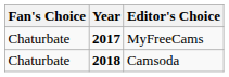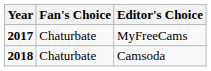 <table class="wikitable">
 <tr>
+<th>Year</th>
 <th>Fan's Choice</th>
-<th>Year</th>
 <th>Editor's Choice</th>
 </tr>
 <tr>
+<td><strong>2017</strong></td>
 <td>Chaturbate</td>
-<td><strong>2017</strong></td>
 <td>MyFreeCams</td>
 </tr>
 <tr>
+<td><strong>2018</strong></td>
 <td>Chaturbate</td>
-<td><strong>2018</strong></td>
 <td>Camsoda</td>
 </tr>
 </table>
